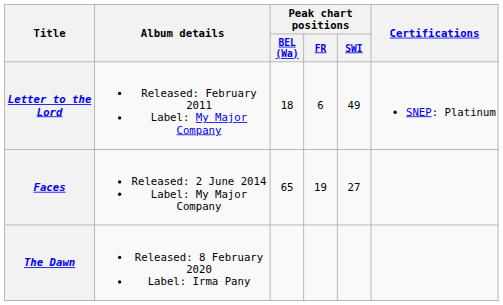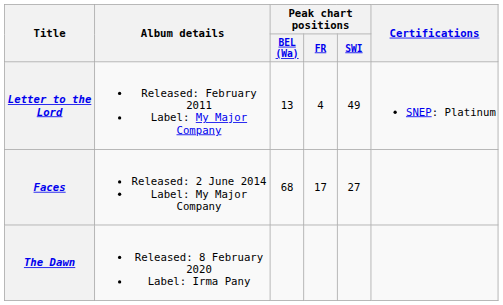 <table class="wikitable plainrowheaders" style="text-align:center;">
 <tr>
 <th scope="col" rowspan="2" style="width:8em;">Title</th>
 <th scope="col" rowspan="2" style="width:16em;">Album details</th>
 <th scope="col" colspan="3">Peak chart positions</th>
 <th scope="col" rowspan="2"><a href='#'>Certifications</a></th>
 </tr>
 <tr>
 <th scope="col" style="width:3em;font-size:90%;"><a href='#'>BEL<br>(Wa)</a><br></th>
 <th scope="col" style="width:3em;font-size:90%;"><a href='#'>FR</a><br></th>
 <th scope="col" style="width:3em;font-size:90%;"><a href='#'>SWI</a></th>
 </tr>
 <tr>
 <th scope="row"><em><a href='#'>Letter to the Lord</a></em></th>
 <td><br><ul><li>Released: February 2011</li><li>Label: <a href='#'>My Major Company</a></li></ul></td>
-<td>18</td>
-<td>6</td>
+<td>13</td>
+<td>4</td>
 <td>49</td>
 <td><br><ul><li><a href='#'>SNEP</a>: Platinum</li></ul></td>
 </tr>
 <tr>
 <th scope="row"><em><a href='#'>Faces</a></em></th>
 <td><br><ul><li>Released: 2 June 2014</li><li>Label: My Major Company</li></ul></td>
-<td>65</td>
-<td>19</td>
+<td>68</td>
+<td>17</td>
 <td>27</td>
 <td></td>
 </tr>
 <tr>
 <th scope="row"><em><a href='#'>The Dawn</a></em></th>
 <td><br><ul><li>Released: 8 February 2020</li><li>Label: Irma Pany</li></ul></td>
 <td></td>
 <td></td>
 <td></td>
 <td></td>
 </tr>
 </table>
